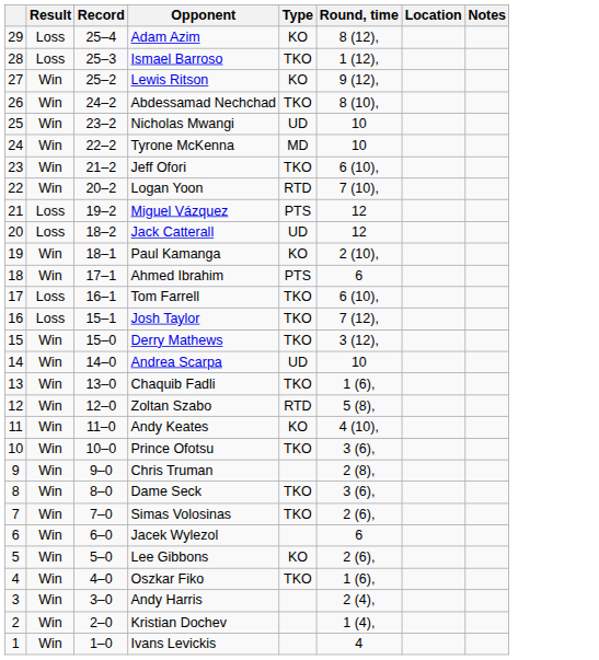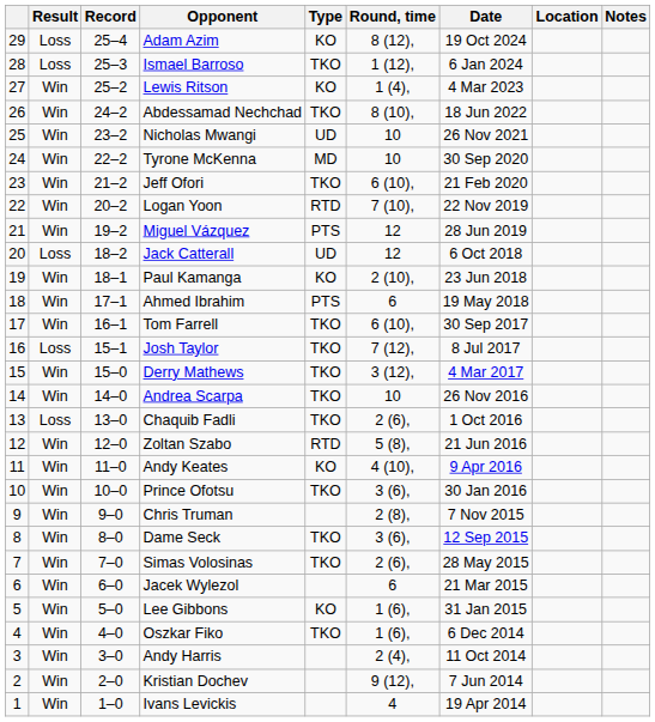 <table class="wikitable" style="text-align:center">
 <tr>
 <th></th>
 <th>Result</th>
 <th>Record</th>
 <th>Opponent</th>
 <th>Type</th>
 <th>Round, time</th>
+<th>Date</th>
 <th>Location</th>
 <th>Notes</th>
 </tr>
 <tr>
 <td>29</td>
 <td>Loss</td>
 <td>25–4</td>
 <td style="text-align:left;"><a href='#'>Adam Azim</a></td>
 <td>KO</td>
 <td>8 (12), </td>
+<td>19 Oct 2024</td>
 <td style="text-align:left;"></td>
 <td></td>
 </tr>
 <tr>
 <td>28</td>
 <td>Loss</td>
 <td>25–3</td>
 <td align=left><a href='#'>Ismael Barroso</a></td>
 <td>TKO</td>
 <td>1 (12), </td>
+<td>6 Jan 2024</td>
 <td align=left></td>
 <td align=left></td>
 </tr>
 <tr>
 <td>27</td>
 <td> Win</td>
 <td>25–2</td>
 <td align=left><a href='#'>Lewis Ritson</a></td>
 <td>KO</td>
-<td>9 (12), </td>
+<td>1 (4), </td>
+<td>4 Mar 2023</td>
 <td align=left></td>
 <td></td>
 </tr>
 <tr>
 <td>26</td>
 <td> Win</td>
 <td>24–2</td>
 <td align=left>Abdessamad Nechchad</td>
 <td>TKO</td>
 <td>8 (10), </td>
+<td>18 Jun 2022</td>
 <td align=left></td>
 <td></td>
 </tr>
 <tr>
 <td>25</td>
 <td> Win</td>
 <td>23–2</td>
 <td align=left>Nicholas Mwangi</td>
 <td>UD</td>
 <td>10</td>
+<td>26 Nov 2021</td>
 <td align=left></td>
 <td></td>
 </tr>
 <tr>
 <td>24</td>
 <td> Win</td>
 <td>22–2</td>
 <td align=left>Tyrone McKenna</td>
 <td>MD</td>
 <td>10</td>
+<td>30 Sep 2020</td>
 <td align=left></td>
 <td align=left></td>
 </tr>
 <tr>
 <td>23</td>
 <td>Win</td>
 <td>21–2</td>
 <td align=left>Jeff Ofori</td>
 <td>TKO</td>
 <td>6 (10), </td>
+<td>21 Feb 2020</td>
 <td align=left></td>
 <td align=left></td>
 </tr>
 <tr>
 <td>22</td>
 <td>Win</td>
 <td>20–2</td>
 <td align=left>Logan Yoon</td>
 <td>RTD</td>
 <td>7 (10), </td>
+<td>22 Nov 2019</td>
 <td align=left></td>
 <td align=left></td>
 </tr>
 <tr>
 <td>21</td>
-<td>Loss</td>
+<td>Win</td>
 <td>19–2</td>
 <td align=left><a href='#'>Miguel Vázquez</a></td>
 <td>PTS</td>
 <td>12</td>
+<td>28 Jun 2019</td>
 <td align=left></td>
 <td></td>
 </tr>
 <tr>
 <td>20</td>
 <td>Loss</td>
 <td>18–2</td>
 <td style="text-align:left;"><a href='#'>Jack Catterall</a></td>
 <td>UD</td>
 <td>12</td>
+<td>6 Oct 2018</td>
 <td style="text-align:left;"></td>
 <td style="text-align:left;"></td>
 </tr>
 <tr>
 <td>19</td>
 <td>Win</td>
 <td>18–1</td>
 <td style="text-align:left;">Paul Kamanga</td>
 <td>KO</td>
 <td>2 (10), </td>
+<td>23 Jun 2018</td>
 <td style="text-align:left;"></td>
 <td style="text-align:left;"></td>
 </tr>
 <tr>
 <td>18</td>
 <td>Win</td>
 <td>17–1</td>
 <td style="text-align:left;">Ahmed Ibrahim</td>
 <td>PTS</td>
 <td>6</td>
+<td>19 May 2018</td>
 <td style="text-align:left;"></td>
 <td></td>
 </tr>
 <tr>
 <td>17</td>
-<td>Loss</td>
+<td>Win</td>
 <td>16–1</td>
 <td style="text-align:left;">Tom Farrell</td>
 <td>TKO</td>
 <td>6 (10), </td>
+<td>30 Sep 2017</td>
 <td style="text-align:left;"></td>
 <td style="text-align:left;"></td>
 </tr>
 <tr>
 <td>16</td>
 <td>Loss</td>
 <td>15–1</td>
 <td style="text-align:left;"><a href='#'>Josh Taylor</a></td>
 <td>TKO</td>
 <td>7 (12), </td>
+<td>8 Jul 2017</td>
 <td style="text-align:left;"></td>
 <td style="text-align:left;"></td>
 </tr>
 <tr>
 <td>15</td>
 <td>Win</td>
 <td>15–0</td>
 <td style="text-align:left;"><a href='#'>Derry Mathews</a></td>
 <td>TKO</td>
 <td>3 (12), </td>
+<td><a href='#'>4 Mar 2017</a></td>
 <td style="text-align:left;"></td>
 <td style="text-align:left;"></td>
 </tr>
 <tr>
 <td>14</td>
 <td>Win</td>
 <td>14–0</td>
 <td style="text-align:left;"><a href='#'>Andrea Scarpa</a></td>
-<td>UD</td>
+<td>TKO</td>
 <td>10</td>
+<td>26 Nov 2016</td>
 <td style="text-align:left;"></td>
 <td style="text-align:left;"></td>
 </tr>
 <tr>
 <td>13</td>
-<td>Win</td>
+<td>Loss</td>
 <td>13–0</td>
 <td style="text-align:left;">Chaquib Fadli</td>
 <td>TKO</td>
-<td>1 (6), </td>
+<td>2 (6), </td>
+<td>1 Oct 2016</td>
 <td style="text-align:left;"></td>
 <td></td>
 </tr>
 <tr>
 <td>12</td>
 <td>Win</td>
 <td>12–0</td>
 <td style="text-align:left;">Zoltan Szabo</td>
 <td>RTD</td>
 <td>5 (8), </td>
+<td>21 Jun 2016</td>
 <td style="text-align:left;"></td>
 <td></td>
 </tr>
 <tr>
 <td>11</td>
 <td>Win</td>
 <td>11–0</td>
 <td style="text-align:left;">Andy Keates</td>
 <td>KO</td>
 <td>4 (10), </td>
+<td><a href='#'>9 Apr 2016</a></td>
 <td style="text-align:left;"></td>
 <td style="text-align:left;"></td>
 </tr>
 <tr>
 <td>10</td>
 <td>Win</td>
 <td>10–0</td>
 <td style="text-align:left;">Prince Ofotsu</td>
 <td>TKO</td>
 <td>3 (6), </td>
+<td>30 Jan 2016</td>
 <td style="text-align:left;"></td>
 <td></td>
 </tr>
 <tr>
 <td>9</td>
 <td>Win</td>
 <td>9–0</td>
 <td style="text-align:left;">Chris Truman</td>
 <td></td>
 <td>2 (8), </td>
+<td>7 Nov 2015</td>
 <td style="text-align:left;"></td>
 <td></td>
 </tr>
 <tr>
 <td>8</td>
 <td>Win</td>
 <td>8–0</td>
 <td style="text-align:left;">Dame Seck</td>
 <td>TKO</td>
 <td>3 (6), </td>
+<td><a href='#'>12 Sep 2015</a></td>
 <td style="text-align:left;"></td>
 <td></td>
 </tr>
 <tr>
 <td>7</td>
 <td>Win</td>
 <td>7–0</td>
 <td style="text-align:left;">Simas Volosinas</td>
 <td>TKO</td>
 <td>2 (6), </td>
+<td>28 May 2015</td>
 <td style="text-align:left;"></td>
 <td></td>
 </tr>
 <tr>
 <td>6</td>
 <td>Win</td>
 <td>6–0</td>
 <td style="text-align:left;">Jacek Wylezol</td>
 <td></td>
 <td>6</td>
+<td>21 Mar 2015</td>
 <td style="text-align:left;"></td>
 <td></td>
 </tr>
 <tr>
 <td>5</td>
 <td>Win</td>
 <td>5–0</td>
 <td style="text-align:left;">Lee Gibbons</td>
 <td>KO</td>
-<td>2 (6), </td>
+<td>1 (6), </td>
+<td>31 Jan 2015</td>
 <td style="text-align:left;"></td>
 <td></td>
 </tr>
 <tr>
 <td>4</td>
 <td>Win</td>
 <td>4–0</td>
 <td style="text-align:left;">Oszkar Fiko</td>
 <td>TKO</td>
 <td>1 (6), </td>
+<td>6 Dec 2014</td>
 <td style="text-align:left;"></td>
 <td></td>
 </tr>
 <tr>
 <td>3</td>
 <td>Win</td>
 <td>3–0</td>
 <td style="text-align:left;">Andy Harris</td>
 <td></td>
 <td>2 (4), </td>
+<td>11 Oct 2014</td>
 <td style="text-align:left;"></td>
 <td></td>
 </tr>
 <tr>
 <td>2</td>
 <td>Win</td>
 <td>2–0</td>
 <td style="text-align:left;">Kristian Dochev</td>
 <td></td>
-<td>1 (4), </td>
+<td>9 (12), </td>
+<td>7 Jun 2014</td>
 <td style="text-align:left;"></td>
 <td></td>
 </tr>
 <tr>
 <td>1</td>
 <td>Win</td>
 <td>1–0</td>
 <td style="text-align:left;">Ivans Levickis</td>
 <td></td>
 <td>4</td>
+<td>19 Apr 2014</td>
 <td style="text-align:left;"></td>
 <td></td>
 </tr>
 </table>
